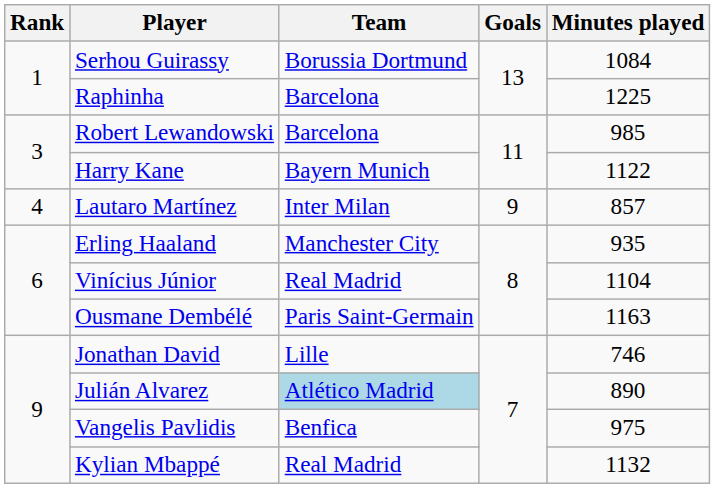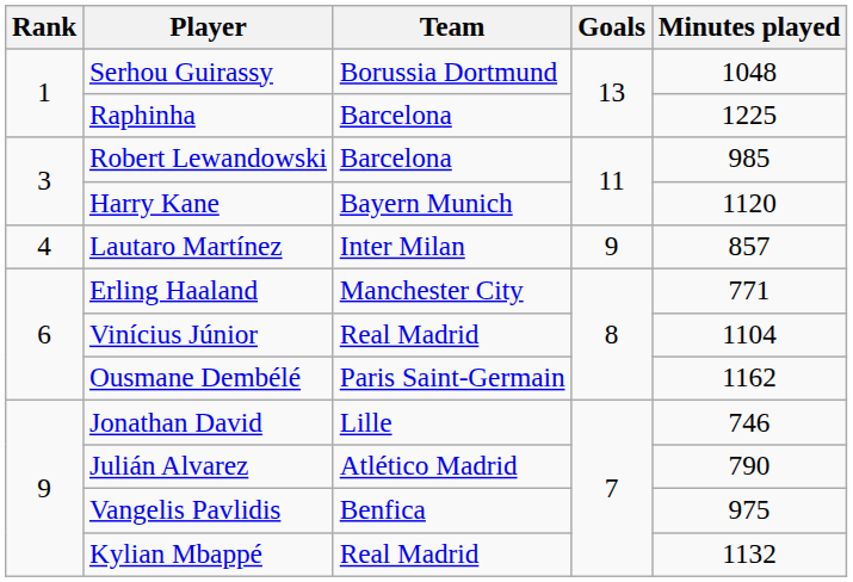 <table class="wikitable" style="text-align:center">
 <tr>
 <th>Rank</th>
 <th>Player</th>
 <th>Team</th>
 <th>Goals</th>
 <th>Minutes played</th>
 </tr>
 <tr>
 <td rowspan="2">1</td>
 <td align=left> <a href='#'>Serhou Guirassy</a></td>
 <td align=left> <a href='#'>Borussia Dortmund</a></td>
 <td rowspan="2">13</td>
-<td>1084</td>
+<td>1048</td>
 </tr>
 <tr>
 <td align=left> <a href='#'>Raphinha</a></td>
 <td align=left> <a href='#'>Barcelona</a></td>
 <td>1225</td>
 </tr>
 <tr>
 <td rowspan="2">3</td>
 <td align=left> <a href='#'>Robert Lewandowski</a></td>
 <td align=left> <a href='#'>Barcelona</a></td>
 <td rowspan="2">11</td>
 <td>985</td>
 </tr>
 <tr>
 <td align=left> <a href='#'>Harry Kane</a></td>
 <td align=left> <a href='#'>Bayern Munich</a></td>
-<td>1122</td>
+<td>1120</td>
 </tr>
 <tr>
 <td>4</td>
 <td align=left> <a href='#'>Lautaro Martínez</a></td>
 <td align=left> <a href='#'>Inter Milan</a></td>
 <td>9</td>
 <td>857</td>
 </tr>
 <tr>
 <td rowspan="3">6</td>
 <td align=left> <a href='#'>Erling Haaland</a></td>
 <td align=left> <a href='#'>Manchester City</a></td>
 <td rowspan="3">8</td>
-<td>935</td>
+<td>771</td>
 </tr>
 <tr>
 <td align=left> <a href='#'>Vinícius Júnior</a></td>
 <td align=left> <a href='#'>Real Madrid</a></td>
 <td>1104</td>
 </tr>
 <tr>
 <td align=left> <a href='#'>Ousmane Dembélé</a></td>
 <td align=left> <a href='#'>Paris Saint-Germain</a></td>
-<td>1163</td>
+<td>1162</td>
 </tr>
 <tr>
 <td rowspan="4">9</td>
 <td align=left> <a href='#'>Jonathan David</a></td>
 <td align=left> <a href='#'>Lille</a></td>
 <td rowspan="4">7</td>
 <td>746</td>
 </tr>
 <tr>
 <td align=left> <a href='#'>Julián Alvarez</a></td>
-<td align=left style="background: lightblue;"> <a href='#'>Atlético Madrid</a></td>
-<td>890</td>
+<td align=left> <a href='#'>Atlético Madrid</a></td>
+<td>790</td>
 </tr>
 <tr>
 <td align=left> <a href='#'>Vangelis Pavlidis</a></td>
 <td align=left> <a href='#'>Benfica</a></td>
 <td>975</td>
 </tr>
 <tr>
 <td align=left> <a href='#'>Kylian Mbappé</a></td>
 <td align=left> <a href='#'>Real Madrid</a></td>
 <td>1132</td>
 </tr>
 </table>
